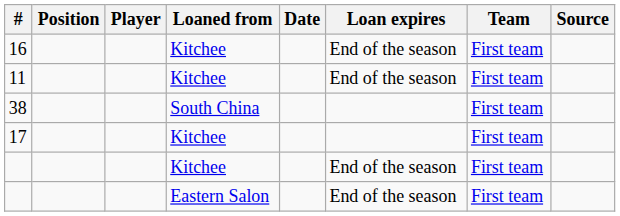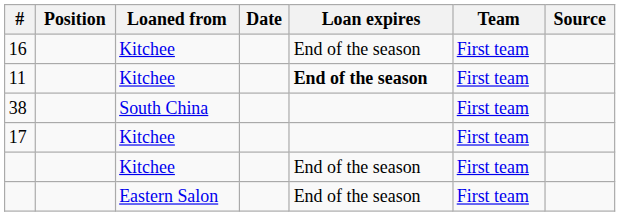 <table width=83% class="wikitable sortable" style="text-align:center; font-size:95%; text-align:left">
 <tr>
 <th><strong>#</strong></th>
 <th><strong>Position </strong></th>
-<th><strong>Player </strong></th>
 <th><strong>Loaned from</strong></th>
 <th><strong>Date </strong></th>
 <th><strong>Loan expires </strong></th>
 <th><strong>Team</strong></th>
 <th><strong>Source</strong></th>
 </tr>
 <tr>
 <td>16</td>
-<td></td>
 <td></td>
 <td> <a href='#'>Kitchee</a></td>
 <td></td>
 <td>End of the season</td>
 <td><a href='#'>First team</a></td>
 <td></td>
 </tr>
 <tr>
 <td>11</td>
 <td></td>
-<td></td>
 <td> <a href='#'>Kitchee</a></td>
 <td></td>
-<td>End of the season</td>
+<td><strong>End of the season</strong></td>
 <td><a href='#'>First team</a></td>
 <td></td>
 </tr>
 <tr>
 <td>38</td>
-<td></td>
 <td></td>
 <td> <a href='#'>South China</a></td>
 <td></td>
 <td></td>
 <td><a href='#'>First team</a></td>
 <td></td>
 </tr>
 <tr>
 <td>17</td>
 <td></td>
-<td></td>
 <td> <a href='#'>Kitchee</a></td>
 <td></td>
 <td></td>
 <td><a href='#'>First team</a></td>
 <td></td>
 </tr>
 <tr>
-<td></td>
 <td></td>
 <td></td>
 <td> <a href='#'>Kitchee</a></td>
 <td></td>
 <td>End of the season</td>
 <td><a href='#'>First team</a></td>
 <td></td>
 </tr>
 <tr>
 <td></td>
 <td></td>
-<td></td>
 <td> <a href='#'>Eastern Salon</a></td>
 <td></td>
 <td>End of the season</td>
 <td><a href='#'>First team</a></td>
 <td></td>
 </tr>
 </table>
